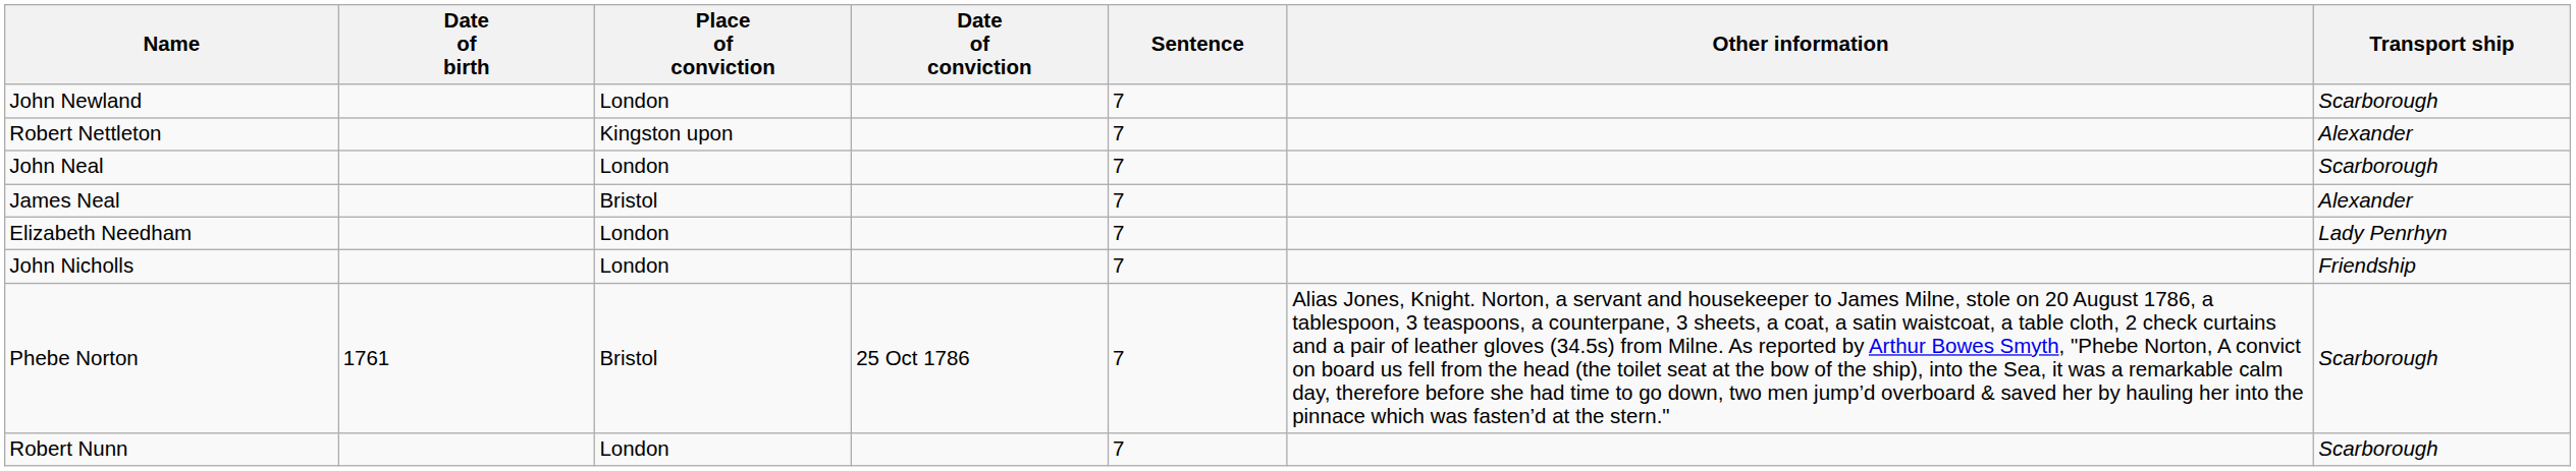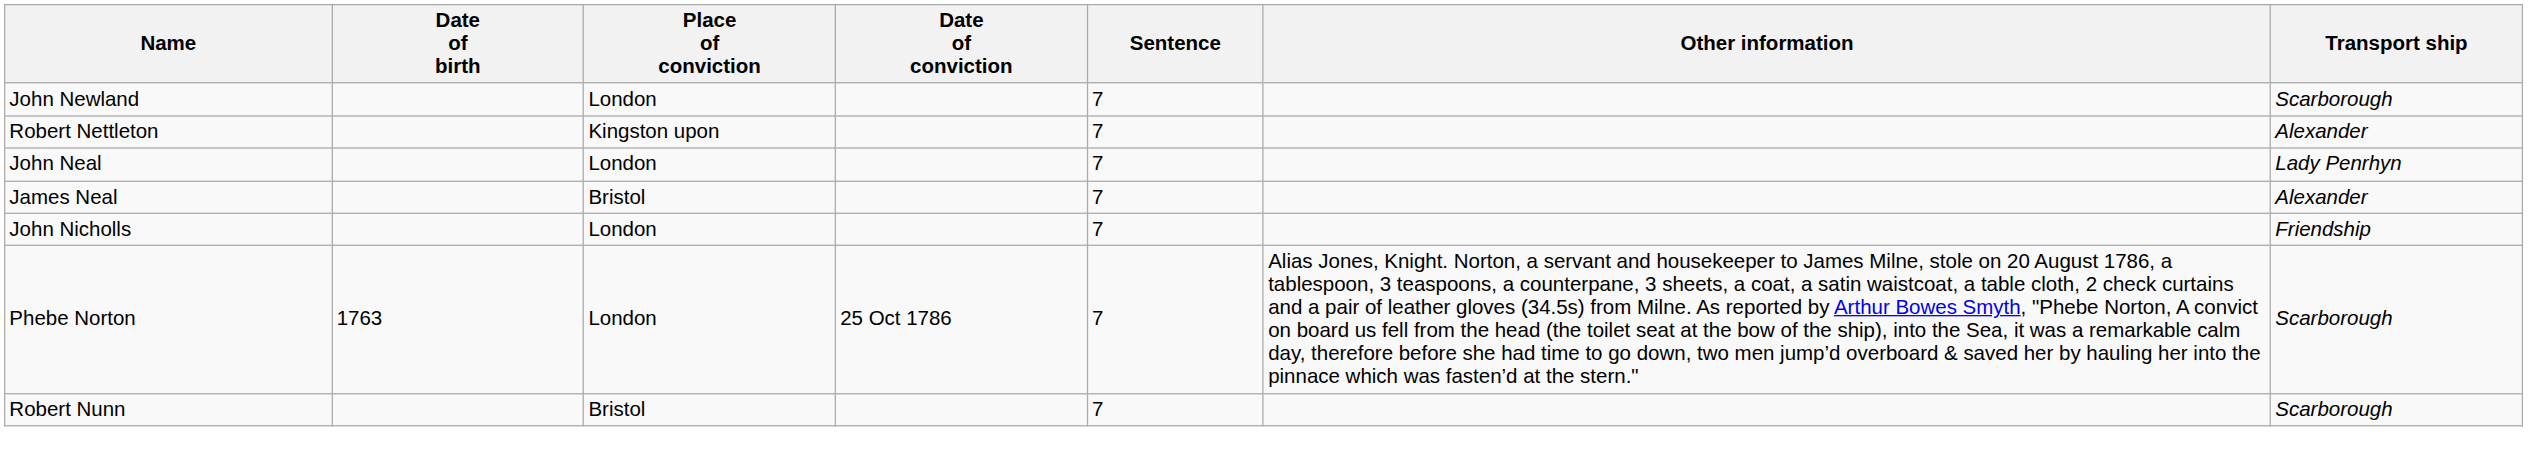 <table class="wikitable sortable plainrowheaders" style="width=1024px;">
 <tr>
 <th style="width: 13%;">Name</th>
 <th style="width: 10%;">Date<br>of<br>birth</th>
 <th style="width: 10%;">Place<br>of<br>conviction</th>
 <th style="width: 10%;">Date<br>of<br>conviction</th>
 <th style="width: 7%;">Sentence</th>
 <th style="width: 40%;">Other information</th>
 <th style="width: 10%;">Transport ship</th>
 </tr>
 <tr>
 <td data-sort-value="Newland, John">John Newland</td>
 <td></td>
 <td>London</td>
 <td></td>
 <td>7</td>
 <td></td>
 <td><em>Scarborough</em></td>
 </tr>
 <tr>
 <td data-sort-value="NETTLETON, Robert">Robert Nettleton</td>
 <td></td>
 <td>Kingston upon</td>
 <td></td>
 <td>7</td>
 <td></td>
 <td><em>Alexander</em></td>
 </tr>
 <tr>
 <td data-sort-value="NEAL, John">John Neal</td>
 <td></td>
 <td>London</td>
 <td></td>
 <td>7</td>
 <td></td>
-<td><em>Scarborough</em></td>
+<td><em>Lady Penrhyn</em></td>
 </tr>
 <tr>
 <td data-sort-value="Neal, James">James Neal</td>
 <td></td>
 <td>Bristol</td>
 <td></td>
 <td>7</td>
 <td></td>
 <td><em>Alexander</em></td>
-</tr>
-<tr>
-<td data-sort-value="NEEDHAM, Elizabeth">Elizabeth Needham</td>
-<td></td>
-<td>London</td>
-<td></td>
-<td>7</td>
-<td></td>
-<td><em>Lady Penrhyn</em></td>
 </tr>
 <tr>
 <td data-sort-value="NICHOLLS, John">John Nicholls</td>
 <td></td>
 <td>London</td>
 <td></td>
 <td>7</td>
 <td></td>
 <td><em>Friendship</em></td>
 </tr>
 <tr>
 <td data-sort-value="Norton, Phebe">Phebe Norton</td>
-<td>1761</td>
-<td>Bristol</td>
+<td>1763</td>
+<td>London</td>
 <td>25 Oct 1786</td>
 <td>7</td>
 <td>Alias Jones, Knight. Norton, a servant and housekeeper to James Milne, stole on 20 August 1786, a tablespoon, 3 teaspoons, a counterpane, 3 sheets, a coat, a satin waistcoat, a table cloth, 2 check curtains and a pair of leather gloves (34.5s) from Milne. As reported by <a href='#'>Arthur Bowes Smyth</a>, "Phebe Norton, A convict on board us fell from the head (the toilet seat at the bow of the ship), into the Sea, it was a remarkable calm day, therefore before she had time to go down, two men jump’d overboard & saved her by hauling her into the pinnace which was fasten’d at the stern."</td>
 <td><em>Scarborough</em></td>
 </tr>
 <tr>
 <td data-sort-value="NUNN, Robert">Robert Nunn</td>
 <td></td>
-<td>London</td>
+<td>Bristol</td>
 <td></td>
 <td>7</td>
 <td></td>
 <td><em>Scarborough</em></td>
 </tr>
 </table>
